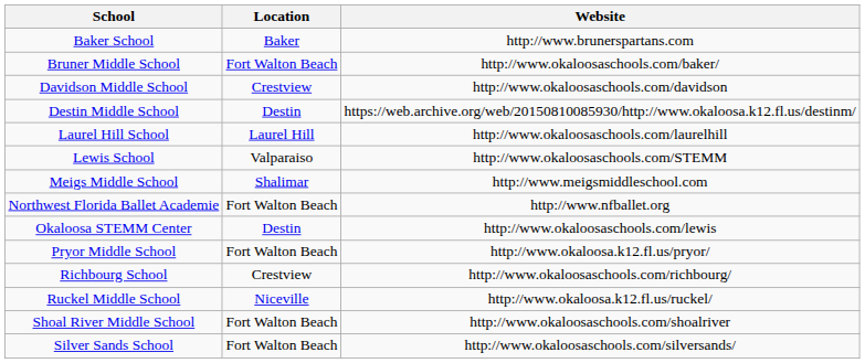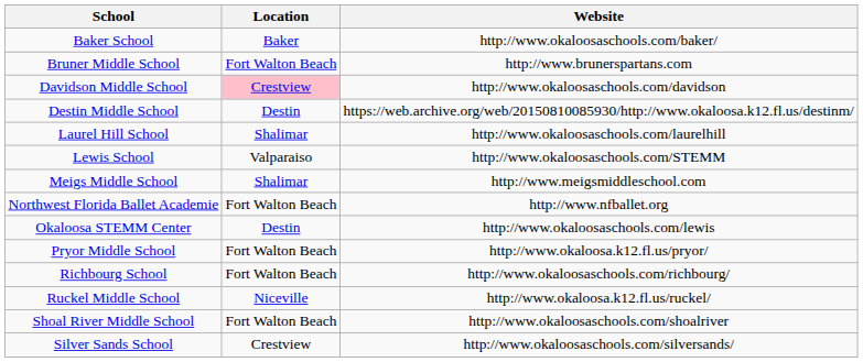 <table class="wikitable" style="text-align:center">
 <tr>
 <th>School</th>
 <th>Location</th>
 <th>Website</th>
 </tr>
 <tr>
 <td><a href='#'>Baker School</a></td>
 <td><a href='#'>Baker</a></td>
-<td>http://www.brunerspartans.com</td>
+<td>http://www.okaloosaschools.com/baker/</td>
 </tr>
 <tr>
 <td><a href='#'>Bruner Middle School</a></td>
 <td><a href='#'>Fort Walton Beach</a></td>
-<td>http://www.okaloosaschools.com/baker/</td>
+<td>http://www.brunerspartans.com</td>
 </tr>
 <tr>
 <td><a href='#'>Davidson Middle School</a></td>
-<td><a href='#'>Crestview</a></td>
+<td style="background: pink;"><a href='#'>Crestview</a></td>
 <td>http://www.okaloosaschools.com/davidson</td>
 </tr>
 <tr>
 <td><a href='#'>Destin Middle School</a></td>
 <td><a href='#'>Destin</a></td>
 <td>https://web.archive.org/web/20150810085930/http://www.okaloosa.k12.fl.us/destinm/</td>
 </tr>
 <tr>
 <td><a href='#'>Laurel Hill School</a></td>
-<td><a href='#'>Laurel Hill</a></td>
+<td><a href='#'>Shalimar</a></td>
 <td>http://www.okaloosaschools.com/laurelhill</td>
 </tr>
 <tr>
 <td><a href='#'>Lewis School</a></td>
 <td>Valparaiso</td>
 <td>http://www.okaloosaschools.com/STEMM</td>
 </tr>
 <tr>
 <td><a href='#'>Meigs Middle School</a></td>
 <td><a href='#'>Shalimar</a></td>
 <td>http://www.meigsmiddleschool.com</td>
 </tr>
 <tr>
 <td><a href='#'>Northwest Florida Ballet Academie</a></td>
 <td>Fort Walton Beach</td>
 <td>http://www.nfballet.org</td>
 </tr>
 <tr>
 <td><a href='#'>Okaloosa STEMM Center</a></td>
 <td><a href='#'>Destin</a></td>
 <td>http://www.okaloosaschools.com/lewis</td>
 </tr>
 <tr>
 <td><a href='#'>Pryor Middle School</a></td>
 <td>Fort Walton Beach</td>
 <td>http://www.okaloosa.k12.fl.us/pryor/</td>
 </tr>
 <tr>
 <td><a href='#'>Richbourg School</a></td>
-<td>Crestview</td>
+<td>Fort Walton Beach</td>
 <td>http://www.okaloosaschools.com/richbourg/</td>
 </tr>
 <tr>
 <td><a href='#'>Ruckel Middle School</a></td>
 <td><a href='#'>Niceville</a></td>
 <td>http://www.okaloosa.k12.fl.us/ruckel/</td>
 </tr>
 <tr>
 <td><a href='#'>Shoal River Middle School</a></td>
 <td>Fort Walton Beach</td>
 <td>http://www.okaloosaschools.com/shoalriver</td>
 </tr>
 <tr>
 <td><a href='#'>Silver Sands School</a></td>
-<td>Fort Walton Beach</td>
+<td>Crestview</td>
 <td>http://www.okaloosaschools.com/silversands/</td>
 </tr>
 </table>
